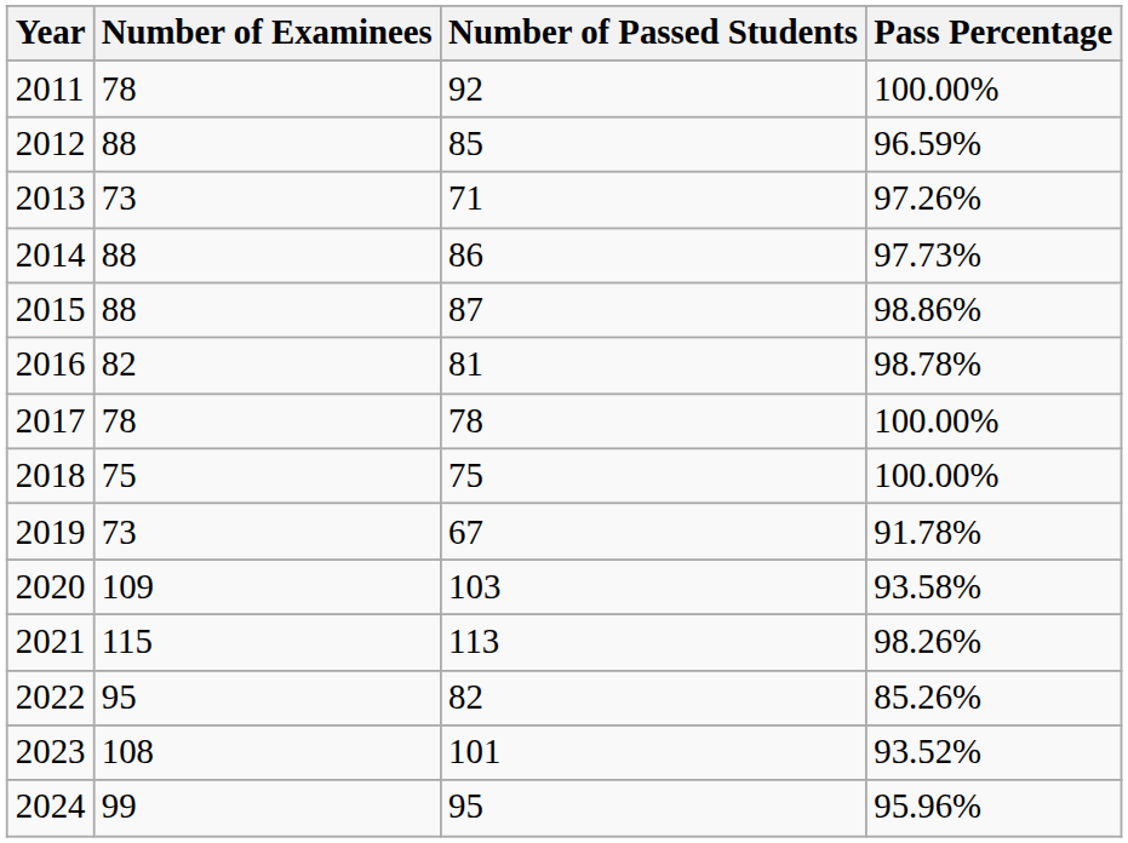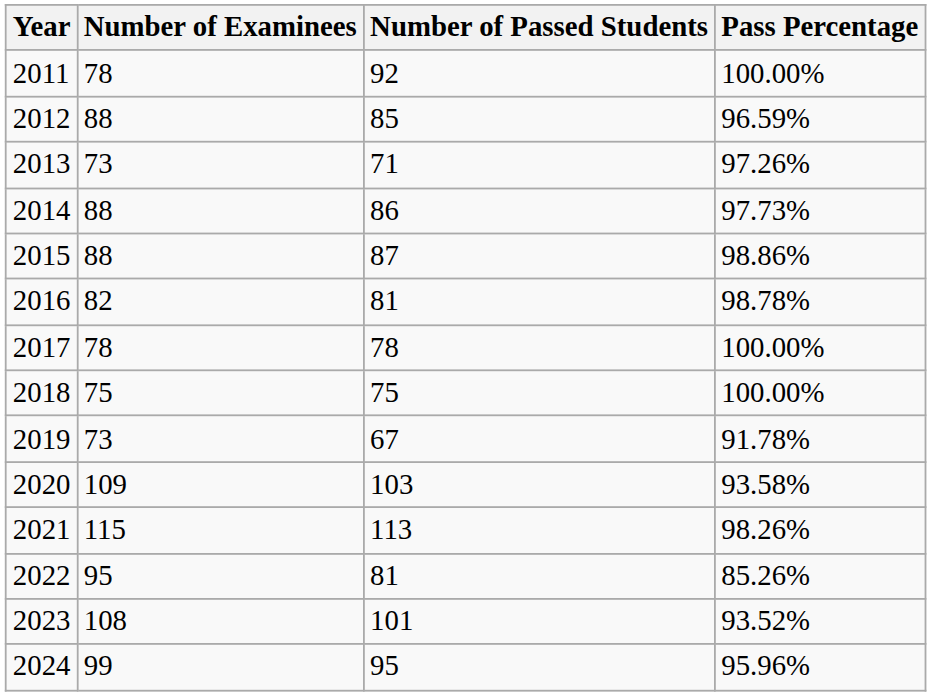 <table class="wikitable" style="margin:1em auto;">
 <tr>
 <th>Year</th>
 <th>Number of Examinees</th>
 <th>Number of Passed Students</th>
 <th>Pass Percentage</th>
 </tr>
 <tr>
 <td>2011</td>
 <td>78</td>
 <td>92</td>
 <td>100.00%</td>
 </tr>
 <tr>
 <td>2012</td>
 <td>88</td>
 <td>85</td>
 <td>96.59%</td>
 </tr>
 <tr>
 <td>2013</td>
 <td>73</td>
 <td>71</td>
 <td>97.26%</td>
 </tr>
 <tr>
 <td>2014</td>
 <td>88</td>
 <td>86</td>
 <td>97.73%</td>
 </tr>
 <tr>
 <td>2015</td>
 <td>88</td>
 <td>87</td>
 <td>98.86%</td>
 </tr>
 <tr>
 <td>2016</td>
 <td>82</td>
 <td>81</td>
 <td>98.78%</td>
 </tr>
 <tr>
 <td>2017</td>
 <td>78</td>
 <td>78</td>
 <td>100.00%</td>
 </tr>
 <tr>
 <td>2018</td>
 <td>75</td>
 <td>75</td>
 <td>100.00%</td>
 </tr>
 <tr>
 <td>2019</td>
 <td>73</td>
 <td>67</td>
 <td>91.78%</td>
 </tr>
 <tr>
 <td>2020</td>
 <td>109</td>
 <td>103</td>
 <td>93.58%</td>
 </tr>
 <tr>
 <td>2021</td>
 <td>115</td>
 <td>113</td>
 <td>98.26%</td>
 </tr>
 <tr>
 <td>2022</td>
 <td>95</td>
-<td>82</td>
+<td>81</td>
 <td>85.26%</td>
 </tr>
 <tr>
 <td>2023</td>
 <td>108</td>
 <td>101</td>
 <td>93.52%</td>
 </tr>
 <tr>
 <td>2024</td>
 <td>99</td>
 <td>95</td>
 <td>95.96%</td>
 </tr>
 </table>
